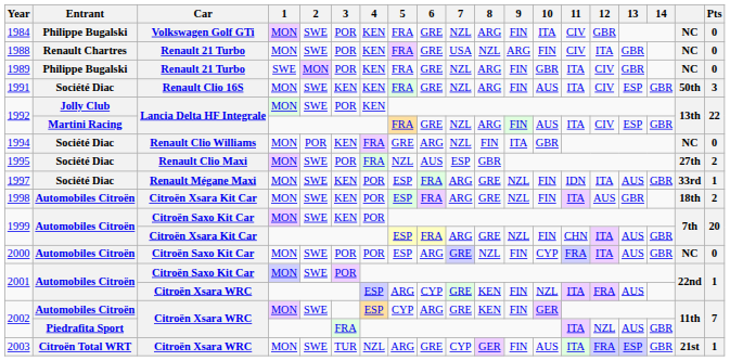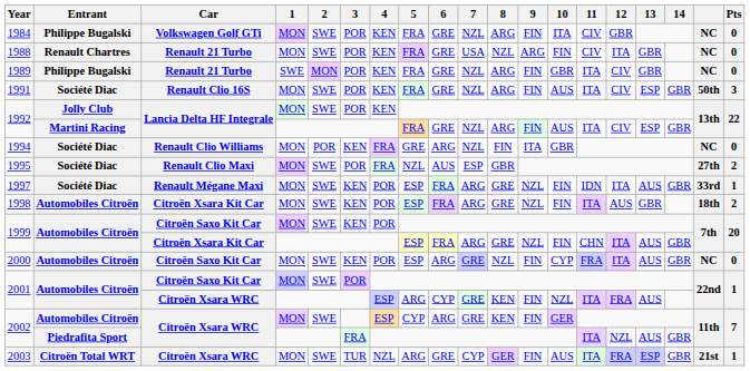 <table class="wikitable" style="text-align:center; font-size:85%;">
 <tr>
 <th>Year</th>
 <th>Entrant</th>
 <th>Car</th>
 <th>1</th>
 <th>2</th>
 <th>3</th>
 <th>4</th>
 <th>5</th>
 <th>6</th>
 <th>7</th>
 <th>8</th>
 <th>9</th>
 <th>10</th>
 <th>11</th>
 <th>12</th>
 <th>13</th>
 <th>14</th>
 <th></th>
 <th>Pts</th>
 </tr>
 <tr>
 <td><a href='#'>1984</a></td>
 <th nowrap>Philippe Bugalski</th>
 <th nowrap><a href='#'>Volkswagen Golf GTi</a></th>
 <td style="background:#EFCFFF;"><a href='#'>MON</a><br></td>
 <td><a href='#'>SWE</a></td>
 <td><a href='#'>POR</a></td>
 <td><a href='#'>KEN</a></td>
 <td><a href='#'>FRA</a></td>
 <td><a href='#'>GRE</a></td>
 <td><a href='#'>NZL</a></td>
 <td><a href='#'>ARG</a></td>
 <td><a href='#'>FIN</a></td>
 <td><a href='#'>ITA</a></td>
 <td><a href='#'>CIV</a></td>
 <td><a href='#'>GBR</a></td>
 <td colspan=2></td>
 <th>NC</th>
 <th>0</th>
 </tr>
 <tr>
 <td><a href='#'>1988</a></td>
 <th nowrap>Renault Chartres</th>
 <th nowrap><a href='#'>Renault 21 Turbo</a></th>
 <td><a href='#'>MON</a></td>
 <td><a href='#'>SWE</a></td>
 <td><a href='#'>POR</a></td>
 <td><a href='#'>KEN</a></td>
 <td style="background:#EFCFFF;"><a href='#'>FRA</a><br></td>
 <td><a href='#'>GRE</a></td>
 <td><a href='#'>USA</a></td>
 <td><a href='#'>NZL</a></td>
 <td><a href='#'>ARG</a></td>
 <td><a href='#'>FIN</a></td>
 <td><a href='#'>CIV</a></td>
 <td><a href='#'>ITA</a></td>
 <td><a href='#'>GBR</a></td>
 <td></td>
 <th>NC</th>
 <th>0</th>
 </tr>
 <tr>
 <td><a href='#'>1989</a></td>
 <th nowrap>Philippe Bugalski</th>
 <th nowrap><a href='#'>Renault 21 Turbo</a></th>
 <td><a href='#'>SWE</a></td>
 <td style="background:#EFCFFF;"><a href='#'>MON</a><br></td>
 <td><a href='#'>POR</a></td>
 <td><a href='#'>KEN</a></td>
 <td><a href='#'>FRA</a></td>
 <td><a href='#'>GRE</a></td>
 <td><a href='#'>NZL</a></td>
 <td><a href='#'>ARG</a></td>
 <td><a href='#'>FIN</a></td>
 <td><a href='#'>GBR</a></td>
 <td><a href='#'>ITA</a></td>
 <td><a href='#'>CIV</a></td>
 <td><a href='#'>GBR</a></td>
 <td></td>
 <th>NC</th>
 <th>0</th>
 </tr>
 <tr>
 <td><a href='#'>1991</a></td>
 <th nowrap>Société Diac</th>
 <th nowrap><a href='#'>Renault Clio 16S</a></th>
 <td><a href='#'>MON</a></td>
 <td><a href='#'>SWE</a></td>
-<td><a href='#'>KEN</a></td>
+<td><a href='#'>POR</a></td>
 <td><a href='#'>KEN</a></td>
 <td style="background:#DFFFDF;"><a href='#'>FRA</a><br></td>
 <td><a href='#'>GRE</a></td>
 <td><a href='#'>NZL</a></td>
 <td><a href='#'>ARG</a></td>
 <td><a href='#'>FIN</a></td>
 <td><a href='#'>AUS</a></td>
 <td><a href='#'>ITA</a></td>
 <td><a href='#'>CIV</a></td>
 <td><a href='#'>ESP</a></td>
 <td><a href='#'>GBR</a></td>
 <th>50th</th>
 <th>3</th>
 </tr>
 <tr>
 <td rowspan=2><a href='#'>1992</a></td>
 <th nowrap><a href='#'>Jolly Club</a></th>
 <th rowspan=2 nowrap><a href='#'>Lancia Delta HF Integrale</a></th>
 <td style="background:#DFFFDF;"><a href='#'>MON</a><br></td>
 <td><a href='#'>SWE</a></td>
 <td><a href='#'>POR</a></td>
 <td><a href='#'>KEN</a></td>
 <td colspan=10></td>
 <th rowspan=2>13th</th>
 <th rowspan=2>22</th>
 </tr>
 <tr>
 <th nowrap><a href='#'>Martini Racing</a></th>
 <td colspan=4></td>
 <td style="background:#FFDF9F;"><a href='#'>FRA</a><br></td>
 <td><a href='#'>GRE</a></td>
 <td><a href='#'>NZL</a></td>
 <td><a href='#'>ARG</a></td>
 <td style="background:#DFFFDF;"><a href='#'>FIN</a><br></td>
 <td><a href='#'>AUS</a></td>
 <td><a href='#'>ITA</a></td>
 <td><a href='#'>CIV</a></td>
 <td><a href='#'>ESP</a></td>
 <td><a href='#'>GBR</a></td>
 </tr>
 <tr>
 <td><a href='#'>1994</a></td>
 <th nowrap>Société Diac</th>
 <th nowrap><a href='#'>Renault Clio Williams</a></th>
 <td><a href='#'>MON</a></td>
 <td><a href='#'>POR</a></td>
 <td><a href='#'>KEN</a></td>
 <td style="background:#EFCFFF;"><a href='#'>FRA</a><br></td>
 <td><a href='#'>GRE</a></td>
 <td><a href='#'>ARG</a></td>
 <td><a href='#'>NZL</a></td>
 <td><a href='#'>FIN</a></td>
 <td><a href='#'>ITA</a></td>
 <td><a href='#'>GBR</a></td>
 <td colspan=4></td>
 <th>NC</th>
 <th>0</th>
 </tr>
 <tr>
 <td><a href='#'>1995</a></td>
 <th nowrap>Société Diac</th>
 <th nowrap><a href='#'>Renault Clio Maxi</a></th>
 <td style="background:#EFCFFF;"><a href='#'>MON</a><br></td>
 <td><a href='#'>SWE</a></td>
 <td><a href='#'>POR</a></td>
 <td style="background:#DFFFDF;"><a href='#'>FRA</a><br></td>
 <td><a href='#'>NZL</a></td>
 <td><a href='#'>AUS</a></td>
 <td><a href='#'>ESP</a></td>
 <td><a href='#'>GBR</a></td>
 <td colspan=6></td>
 <th>27th</th>
 <th>2</th>
 </tr>
 <tr>
 <td><a href='#'>1997</a></td>
 <th nowrap>Société Diac</th>
 <th nowrap><a href='#'>Renault Mégane Maxi</a></th>
 <td><a href='#'>MON</a></td>
 <td><a href='#'>SWE</a></td>
 <td><a href='#'>KEN</a></td>
 <td><a href='#'>POR</a></td>
 <td><a href='#'>ESP</a></td>
 <td style="background:#DFFFDF;"><a href='#'>FRA</a><br></td>
 <td><a href='#'>ARG</a></td>
 <td><a href='#'>GRE</a></td>
 <td><a href='#'>NZL</a></td>
 <td><a href='#'>FIN</a></td>
 <td><a href='#'>IDN</a></td>
 <td><a href='#'>ITA</a></td>
 <td><a href='#'>AUS</a></td>
 <td><a href='#'>GBR</a></td>
 <th>33rd</th>
 <th>1</th>
 </tr>
 <tr>
 <td><a href='#'>1998</a></td>
 <th nowrap><a href='#'>Automobiles Citroën</a></th>
 <th nowrap><a href='#'>Citroën Xsara Kit Car</a></th>
 <td><a href='#'>MON</a></td>
 <td><a href='#'>SWE</a></td>
 <td><a href='#'>KEN</a></td>
 <td><a href='#'>POR</a></td>
 <td style="background:#DFFFDF;"><a href='#'>ESP</a><br></td>
 <td style="background:#EFCFFF;"><a href='#'>FRA</a><br></td>
 <td><a href='#'>ARG</a></td>
 <td><a href='#'>GRE</a></td>
 <td><a href='#'>NZL</a></td>
 <td><a href='#'>FIN</a></td>
 <td style="background:#EFCFFF;"><a href='#'>ITA</a><br></td>
 <td><a href='#'>AUS</a></td>
 <td><a href='#'>GBR</a></td>
 <td></td>
 <th>18th</th>
 <th>2</th>
 </tr>
 <tr>
 <td rowspan=2><a href='#'>1999</a></td>
 <th rowspan=2 nowrap><a href='#'>Automobiles Citroën</a></th>
 <th nowrap><a href='#'>Citroën Saxo Kit Car</a></th>
 <td style="background:#EFCFFF;"><a href='#'>MON</a><br></td>
 <td><a href='#'>SWE</a></td>
 <td><a href='#'>KEN</a></td>
 <td><a href='#'>POR</a></td>
 <td colspan=10></td>
 <th rowspan=2>7th</th>
 <th rowspan=2>20</th>
 </tr>
 <tr>
 <th nowrap><a href='#'>Citroën Xsara Kit Car</a></th>
 <td colspan=4></td>
 <td style="background:#FFFFBF;"><a href='#'>ESP</a><br></td>
 <td style="background:#FFFFBF;"><a href='#'>FRA</a><br></td>
 <td><a href='#'>ARG</a></td>
 <td><a href='#'>GRE</a></td>
 <td><a href='#'>NZL</a></td>
 <td><a href='#'>FIN</a></td>
 <td><a href='#'>CHN</a></td>
 <td style="background:#EFCFFF;"><a href='#'>ITA</a><br></td>
 <td><a href='#'>AUS</a></td>
 <td><a href='#'>GBR</a></td>
 </tr>
 <tr>
 <td><a href='#'>2000</a></td>
 <th nowrap><a href='#'>Automobiles Citroën</a></th>
 <th nowrap><a href='#'>Citroën Saxo Kit Car</a></th>
 <td><a href='#'>MON</a></td>
 <td><a href='#'>SWE</a></td>
-<td><a href='#'>POR</a></td>
+<td><a href='#'>KEN</a></td>
 <td><a href='#'>POR</a></td>
 <td><a href='#'>ESP</a></td>
 <td><a href='#'>ARG</a></td>
 <td style="background:#CFCFFF;"><a href='#'>GRE</a><br></td>
 <td><a href='#'>NZL</a></td>
 <td><a href='#'>FIN</a></td>
 <td><a href='#'>CYP</a></td>
 <td style="background:#CFCFFF;"><a href='#'>FRA</a><br></td>
 <td style="background:#EFCFFF;"><a href='#'>ITA</a><br></td>
 <td><a href='#'>AUS</a></td>
 <td><a href='#'>GBR</a></td>
 <th>NC</th>
 <th>0</th>
 </tr>
 <tr>
 <td rowspan=2><a href='#'>2001</a></td>
 <th rowspan=2 nowrap><a href='#'>Automobiles Citroën</a></th>
 <th nowrap><a href='#'>Citroën Saxo Kit Car</a></th>
 <td style="background:#CFCFFF;"><a href='#'>MON</a><br></td>
 <td><a href='#'>SWE</a></td>
 <td style="background:#EFCFFF;"><a href='#'>POR</a><br></td>
 <td colspan=11></td>
 <th rowspan=2>22nd</th>
 <th rowspan=2>1</th>
 </tr>
 <tr>
 <th nowrap><a href='#'>Citroën Xsara WRC</a></th>
 <td colspan=3></td>
 <td style="background:#CFCFFF;"><a href='#'>ESP</a><br></td>
 <td><a href='#'>ARG</a></td>
 <td><a href='#'>CYP</a></td>
 <td style="background:#DFFFDF;"><a href='#'>GRE</a><br></td>
 <td><a href='#'>KEN</a></td>
 <td><a href='#'>FIN</a></td>
 <td><a href='#'>NZL</a></td>
 <td style="background:#EFCFFF;"><a href='#'>ITA</a><br></td>
 <td style="background:#EFCFFF;"><a href='#'>FRA</a><br></td>
 <td><a href='#'>AUS</a></td>
 <td></td>
 </tr>
 <tr>
 <td rowspan=2><a href='#'>2002</a></td>
 <th nowrap><a href='#'>Automobiles Citroën</a></th>
 <th rowspan=2 nowrap><a href='#'>Citroën Xsara WRC</a></th>
 <td style="background:#EFCFFF;"><a href='#'>MON</a><br></td>
 <td><a href='#'>SWE</a></td>
 <td></td>
 <td style="background:#FFDF9F;"><a href='#'>ESP</a><br></td>
 <td><a href='#'>CYP</a></td>
 <td><a href='#'>ARG</a></td>
 <td><a href='#'>GRE</a></td>
 <td><a href='#'>KEN</a></td>
 <td><a href='#'>FIN</a></td>
 <td style="background:#EFCFFF;"><a href='#'>GER</a><br></td>
 <td colspan=4></td>
 <th rowspan=2>11th</th>
 <th rowspan=2>7</th>
 </tr>
 <tr>
 <th nowrap><a href='#'>Piedrafita Sport</a></th>
 <td colspan=2></td>
 <td style="background:#DFFFDF;"><a href='#'>FRA</a><br></td>
 <td colspan=7></td>
 <td style="background:#EFCFFF;"><a href='#'>ITA</a><br></td>
 <td><a href='#'>NZL</a></td>
 <td><a href='#'>AUS</a></td>
 <td><a href='#'>GBR</a></td>
 </tr>
 <tr>
 <td><a href='#'>2003</a></td>
 <th nowrap><a href='#'>Citroën Total WRT</a></th>
 <th nowrap><a href='#'>Citroën Xsara WRC</a></th>
 <td><a href='#'>MON</a></td>
 <td><a href='#'>SWE</a></td>
 <td><a href='#'>TUR</a></td>
 <td><a href='#'>NZL</a></td>
 <td><a href='#'>ARG</a></td>
 <td><a href='#'>GRE</a></td>
 <td><a href='#'>CYP</a></td>
 <td style="background:#EFCFFF;"><a href='#'>GER</a><br></td>
 <td><a href='#'>FIN</a></td>
 <td><a href='#'>AUS</a></td>
 <td style="background:#DFFFDF;"><a href='#'>ITA</a><br></td>
 <td style="background:#CFCFFF;"><a href='#'>FRA</a><br></td>
 <td style="background:#CFCFFF;"><a href='#'>ESP</a><br></td>
 <td><a href='#'>GBR</a></td>
 <th>21st</th>
 <th>1</th>
 </tr>
 </table>
